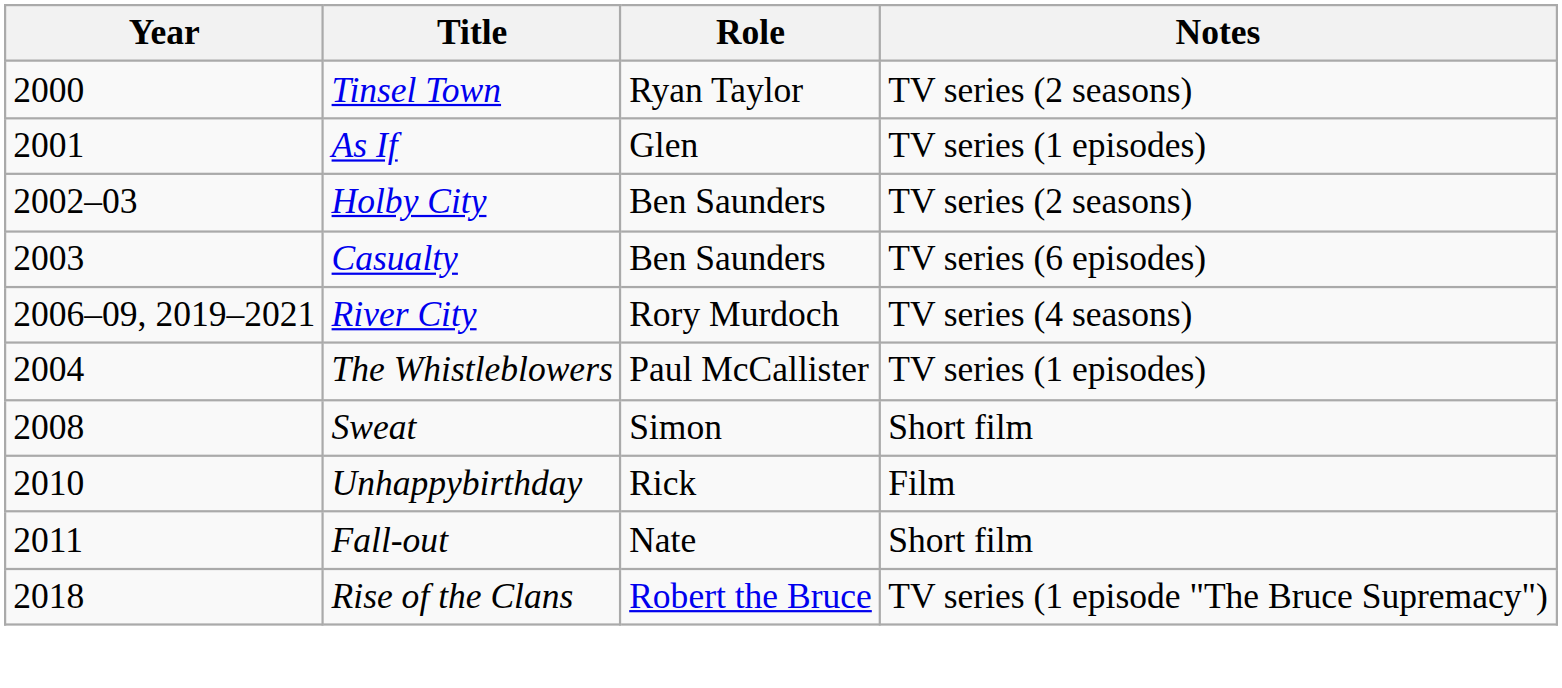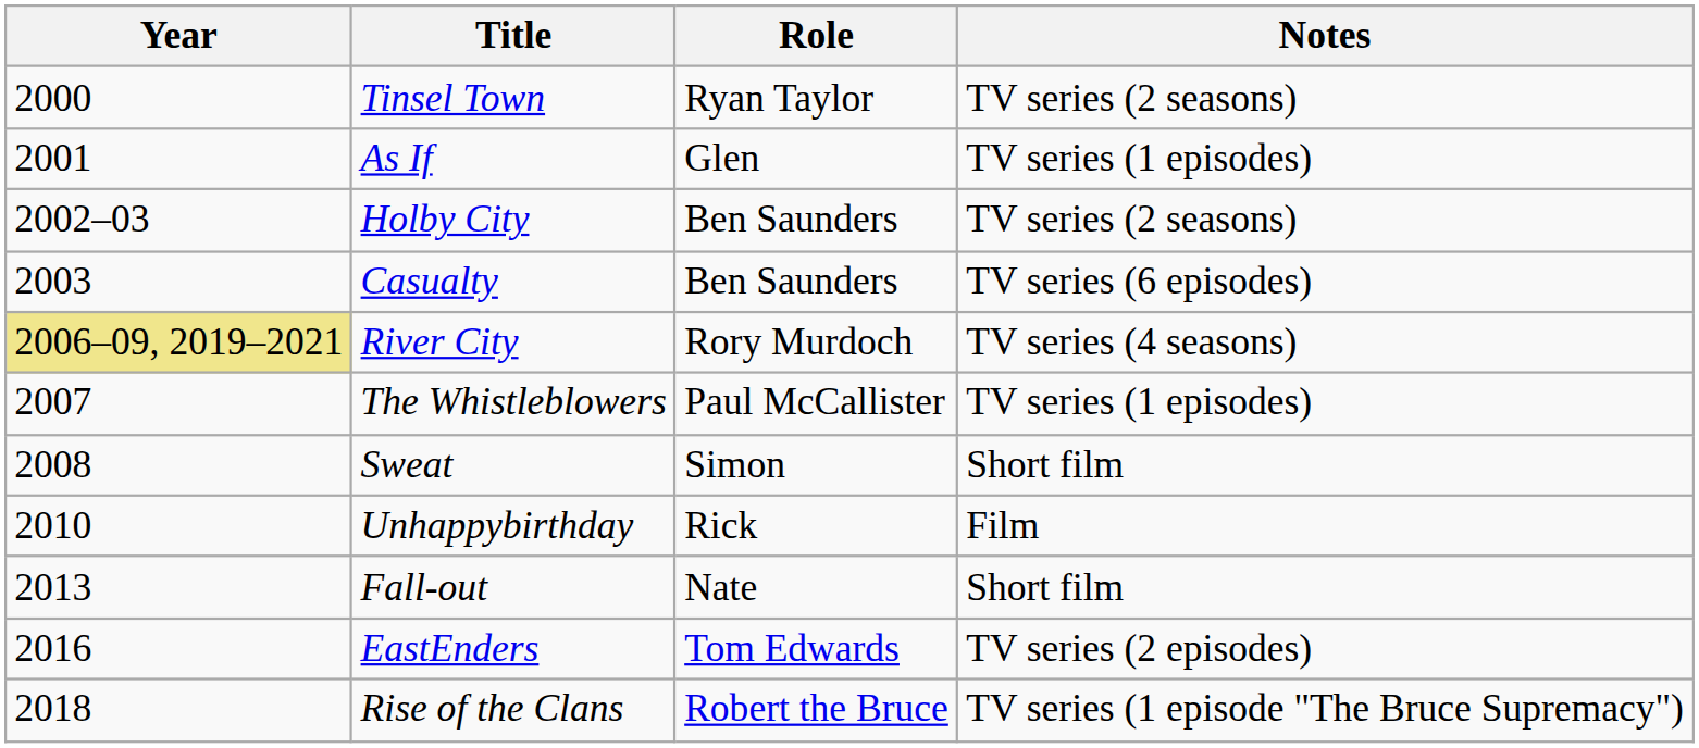 <table class="wikitable sortable">
 <tr>
 <th>Year</th>
 <th>Title</th>
 <th>Role</th>
 <th class="unsortable">Notes</th>
 </tr>
 <tr>
 <td>2000</td>
 <td><em><a href='#'>Tinsel Town</a></em></td>
 <td>Ryan Taylor</td>
 <td>TV series (2 seasons)</td>
 </tr>
 <tr>
 <td>2001</td>
 <td><em><a href='#'>As If</a></em></td>
 <td>Glen</td>
 <td>TV series (1 episodes)</td>
 </tr>
 <tr>
 <td>2002–03</td>
 <td><em><a href='#'>Holby City</a></em></td>
 <td>Ben Saunders</td>
 <td>TV series (2 seasons)</td>
 </tr>
 <tr>
 <td>2003</td>
 <td><em><a href='#'>Casualty</a></em></td>
 <td>Ben Saunders</td>
 <td>TV series (6 episodes)</td>
 </tr>
 <tr>
-<td>2006–09, 2019–2021</td>
+<td style="background: khaki;">2006–09, 2019–2021</td>
 <td><em><a href='#'>River City</a></em></td>
 <td>Rory Murdoch</td>
 <td>TV series (4 seasons)</td>
 </tr>
 <tr>
-<td>2004</td>
+<td>2007</td>
 <td><em>The Whistleblowers</em></td>
 <td>Paul McCallister</td>
 <td>TV series (1 episodes)</td>
 </tr>
 <tr>
 <td>2008</td>
 <td><em>Sweat</em></td>
 <td>Simon</td>
 <td>Short film</td>
 </tr>
 <tr>
 <td>2010</td>
 <td><em>Unhappybirthday</em></td>
 <td>Rick</td>
 <td>Film</td>
 </tr>
 <tr>
-<td>2011</td>
+<td>2013</td>
 <td><em>Fall-out</em></td>
 <td>Nate</td>
 <td>Short film</td>
+</tr>
+<tr>
+<td>2016</td>
+<td><em><a href='#'>EastEnders</a></em></td>
+<td><a href='#'>Tom Edwards</a></td>
+<td>TV series (2 episodes)</td>
 </tr>
 <tr>
 <td>2018</td>
 <td><em>Rise of the Clans</em></td>
 <td><a href='#'>Robert the Bruce</a></td>
 <td>TV series (1 episode "The Bruce Supremacy")</td>
 </tr>
 </table>
